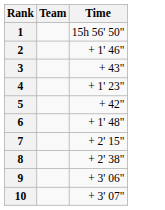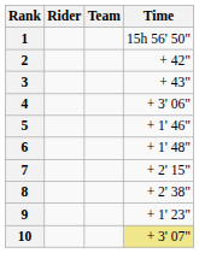 <table class="wikitable" margin-bottom:0;">
 <tr>
 <th scope="col">Rank</th>
+<th scope="col">Rider</th>
 <th scope="col">Team</th>
 <th scope="col">Time</th>
 </tr>
 <tr>
 <th scope="row">1</th>
+<td> </td>
 <td></td>
 <td align="right">15h 56' 50"</td>
 </tr>
 <tr>
 <th scope="row">2</th>
 <td></td>
-<td align="right">+ 1' 46"</td>
+<td></td>
+<td align="right">+ 42"</td>
 </tr>
 <tr>
 <th scope="row">3</th>
+<td></td>
 <td></td>
 <td align="right">+ 43"</td>
 </tr>
 <tr>
 <th scope="row">4</th>
+<td> </td>
 <td></td>
-<td align="right">+ 1' 23"</td>
+<td align="right">+ 3' 06"</td>
 </tr>
 <tr>
 <th scope="row">5</th>
+<td> </td>
 <td></td>
-<td align="right">+ 42"</td>
+<td align="right">+ 1' 46"</td>
 </tr>
 <tr>
 <th scope="row">6</th>
+<td></td>
 <td></td>
 <td align="right">+ 1' 48"</td>
 </tr>
 <tr>
 <th scope="row">7</th>
+<td> </td>
 <td></td>
 <td align="right">+ 2' 15"</td>
 </tr>
 <tr>
 <th scope="row">8</th>
 <td></td>
+<td></td>
 <td align="right">+ 2' 38"</td>
 </tr>
 <tr>
 <th scope="row">9</th>
 <td></td>
-<td align="right">+ 3' 06"</td>
+<td></td>
+<td align="right">+ 1' 23"</td>
 </tr>
 <tr>
 <th scope="row">10</th>
 <td></td>
-<td align="right">+ 3' 07"</td>
+<td></td>
+<td align="right" style="background: khaki;">+ 3' 07"</td>
 </tr>
 </table>
